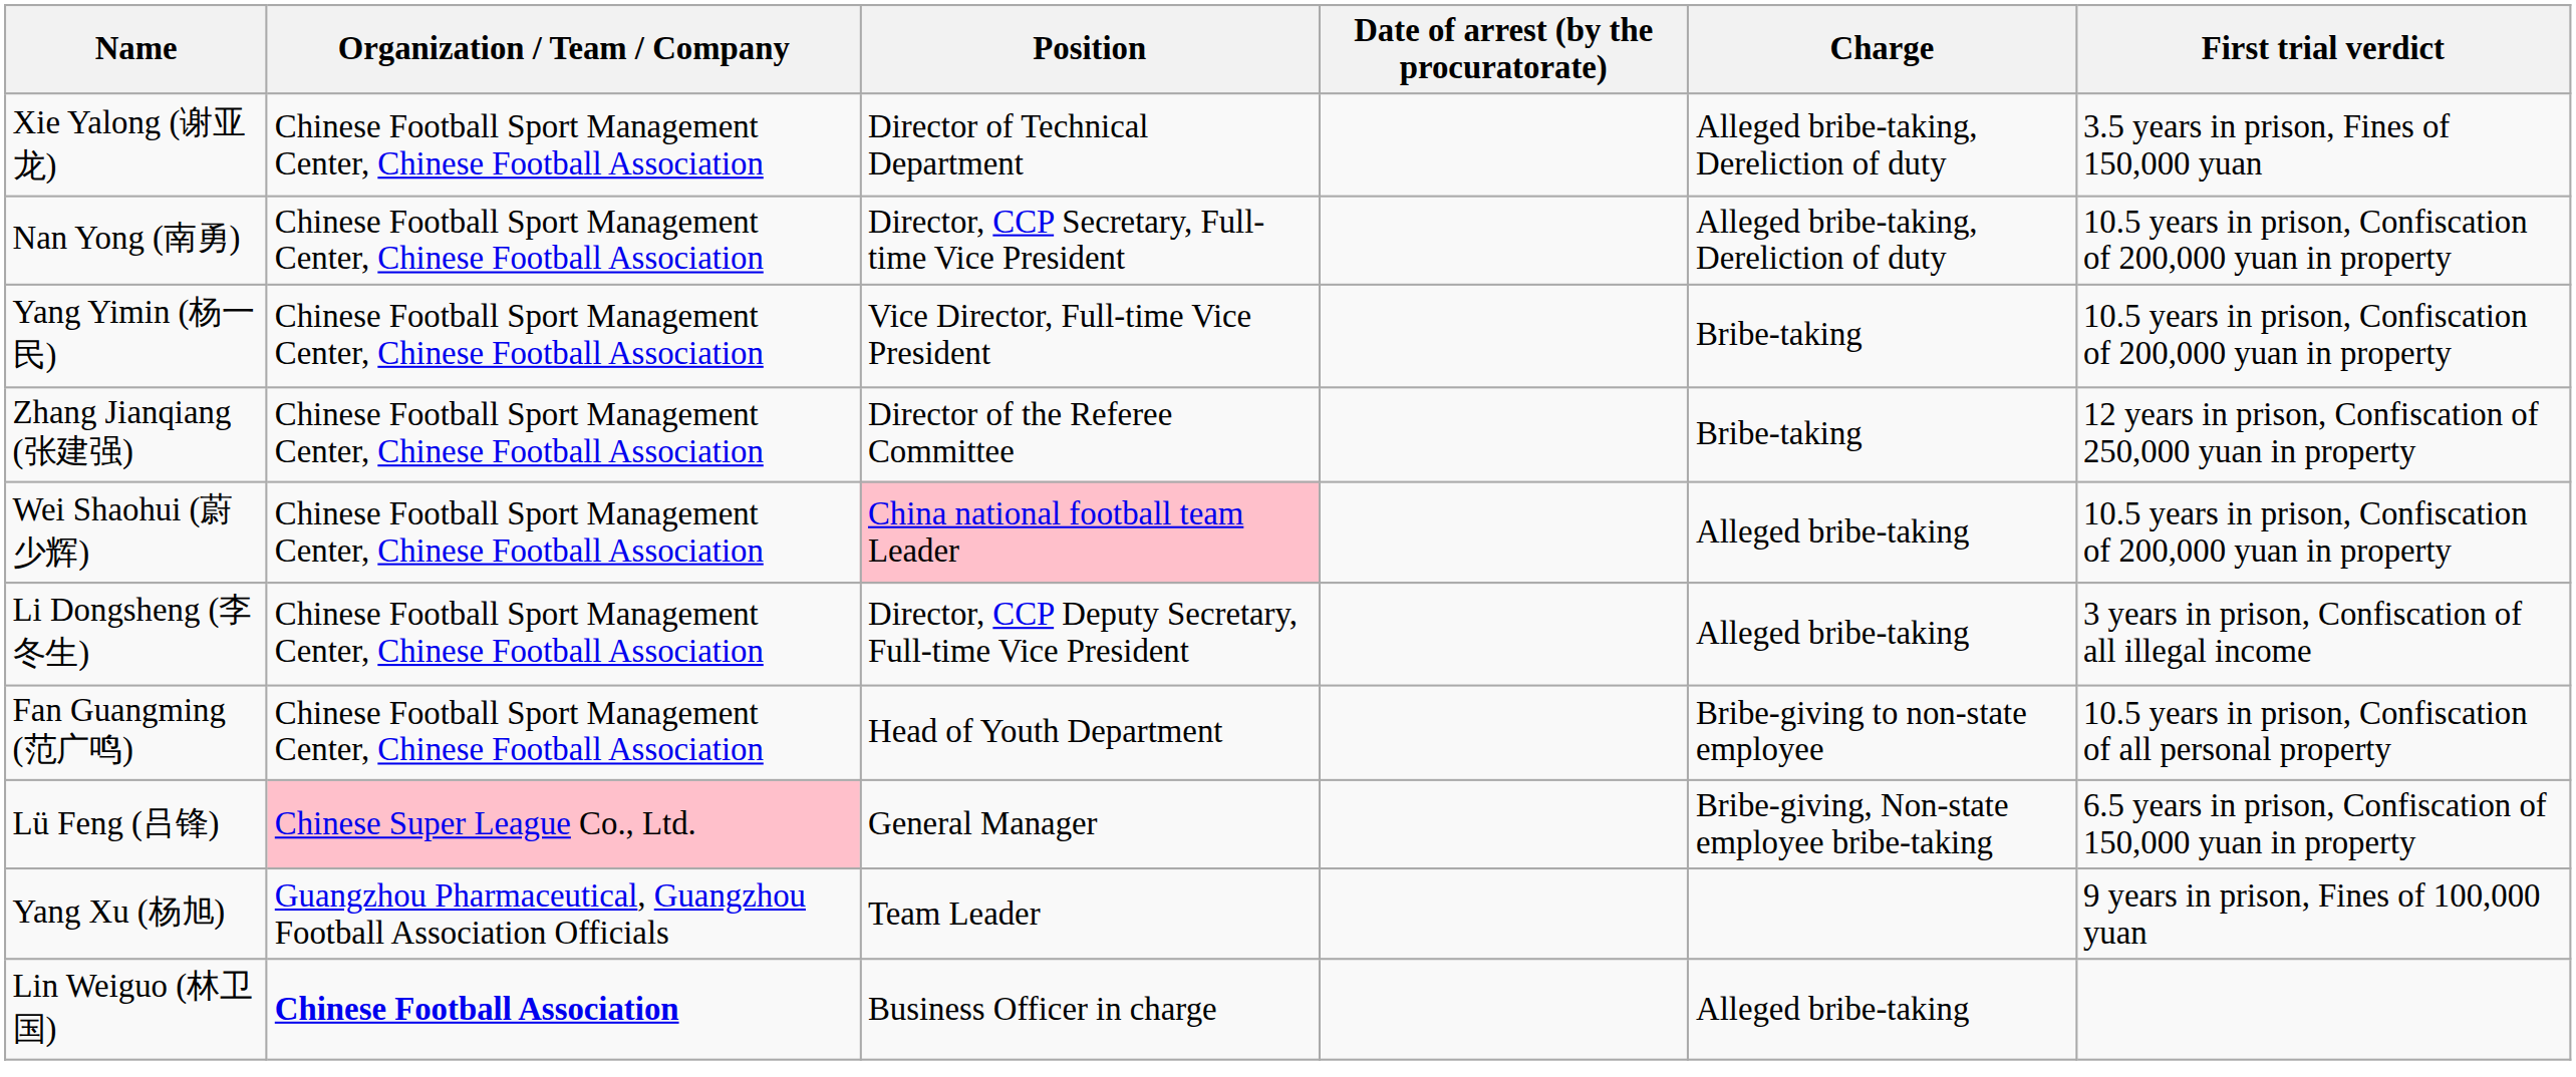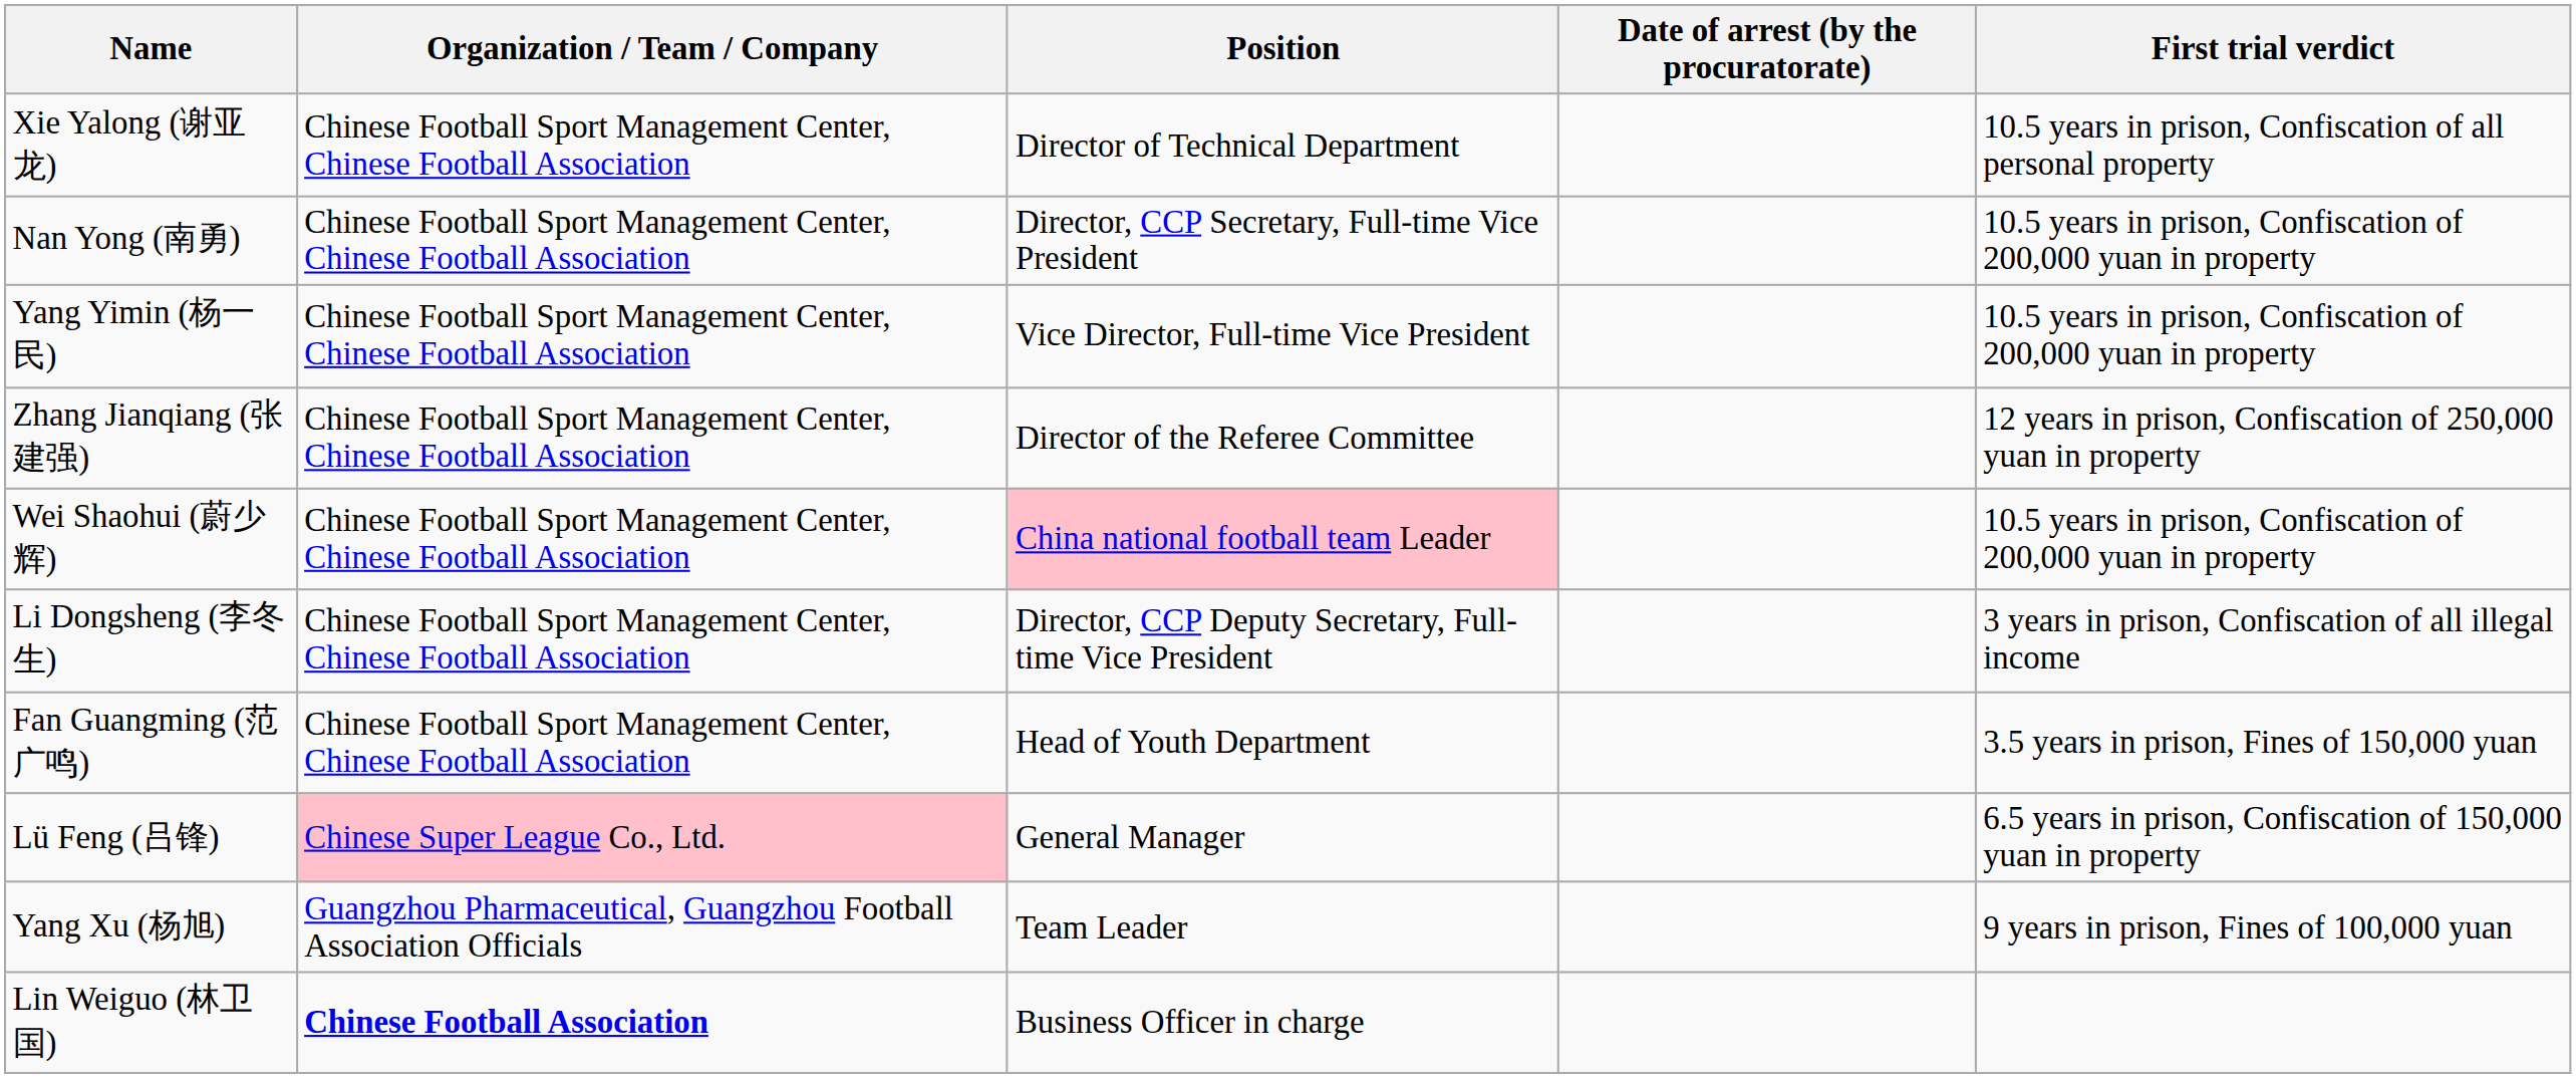 <table class="wikitable sortable">
 <tr>
 <th>Name</th>
 <th>Organization / Team / Company</th>
 <th>Position</th>
 <th>Date of arrest (by the procuratorate)</th>
-<th>Charge</th>
 <th>First trial verdict</th>
 </tr>
 <tr>
 <td>Xie Yalong (谢亚龙)</td>
 <td>Chinese Football Sport Management Center, <a href='#'>Chinese Football Association</a></td>
 <td>Director of Technical Department</td>
 <td></td>
-<td>Alleged bribe-taking, Dereliction of duty</td>
-<td>3.5 years in prison, Fines of 150,000 yuan</td>
+<td>10.5 years in prison, Confiscation of all personal property</td>
 </tr>
 <tr>
 <td>Nan Yong (南勇)</td>
 <td>Chinese Football Sport Management Center, <a href='#'>Chinese Football Association</a></td>
 <td>Director, <a href='#'>CCP</a> Secretary, Full-time Vice President</td>
 <td></td>
-<td>Alleged bribe-taking, Dereliction of duty</td>
 <td>10.5 years in prison, Confiscation of 200,000 yuan in property</td>
 </tr>
 <tr>
 <td>Yang Yimin (杨一民)</td>
 <td>Chinese Football Sport Management Center, <a href='#'>Chinese Football Association</a></td>
 <td>Vice Director, Full-time Vice President</td>
 <td></td>
-<td>Bribe-taking</td>
 <td>10.5 years in prison, Confiscation of 200,000 yuan in property</td>
 </tr>
 <tr>
 <td>Zhang Jianqiang (张建强)</td>
 <td>Chinese Football Sport Management Center, <a href='#'>Chinese Football Association</a></td>
 <td>Director of the Referee Committee</td>
 <td></td>
-<td>Bribe-taking</td>
 <td>12 years in prison, Confiscation of 250,000 yuan in property</td>
 </tr>
 <tr>
 <td>Wei Shaohui (蔚少辉)</td>
 <td>Chinese Football Sport Management Center, <a href='#'>Chinese Football Association</a></td>
 <td style="background: pink;"><a href='#'>China national football team</a> Leader</td>
 <td></td>
-<td>Alleged bribe-taking</td>
 <td>10.5 years in prison, Confiscation of 200,000 yuan in property</td>
 </tr>
 <tr>
 <td>Li Dongsheng (李冬生)</td>
 <td>Chinese Football Sport Management Center, <a href='#'>Chinese Football Association</a></td>
 <td>Director, <a href='#'>CCP</a> Deputy Secretary, Full-time Vice President</td>
 <td></td>
-<td>Alleged bribe-taking</td>
 <td>3 years in prison, Confiscation of all illegal income</td>
 </tr>
 <tr>
 <td>Fan Guangming (范广鸣)</td>
 <td>Chinese Football Sport Management Center, <a href='#'>Chinese Football Association</a></td>
 <td>Head of Youth Department</td>
 <td></td>
-<td>Bribe-giving to non-state employee</td>
-<td>10.5 years in prison, Confiscation of all personal property</td>
+<td>3.5 years in prison, Fines of 150,000 yuan</td>
 </tr>
 <tr>
 <td>Lü Feng (吕锋)</td>
 <td style="background: pink;"><a href='#'>Chinese Super League</a> Co., Ltd.</td>
 <td>General Manager</td>
 <td></td>
-<td>Bribe-giving, Non-state employee bribe-taking</td>
 <td>6.5 years in prison, Confiscation of 150,000 yuan in property</td>
 </tr>
 <tr>
 <td>Yang Xu (杨旭)</td>
 <td><a href='#'>Guangzhou Pharmaceutical</a>, <a href='#'>Guangzhou</a> Football Association Officials</td>
 <td>Team Leader</td>
-<td></td>
 <td></td>
 <td>9 years in prison, Fines of 100,000 yuan</td>
 </tr>
 <tr>
 <td>Lin Weiguo (林卫国)</td>
 <td><strong><a href='#'>Chinese Football Association</a></strong></td>
 <td>Business Officer in charge</td>
 <td></td>
-<td>Alleged bribe-taking</td>
 <td></td>
 </tr>
 </table>
